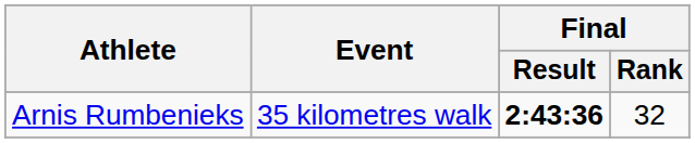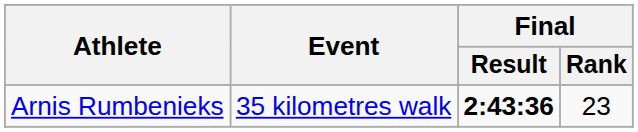 <table class="wikitable" style="font-size:90%">
 <tr>
 <th rowspan="2">Athlete</th>
 <th rowspan="2">Event</th>
 <th colspan="2">Final</th>
 </tr>
 <tr style="font-size:95%">
 <th>Result</th>
 <th>Rank</th>
 </tr>
 <tr align=center>
 <td align=left><a href='#'>Arnis Rumbenieks</a></td>
 <td align=left><a href='#'>35 kilometres walk</a></td>
 <td><strong>2:43:36</strong></td>
-<td>32</td>
+<td>23</td>
 </tr>
 </table>
